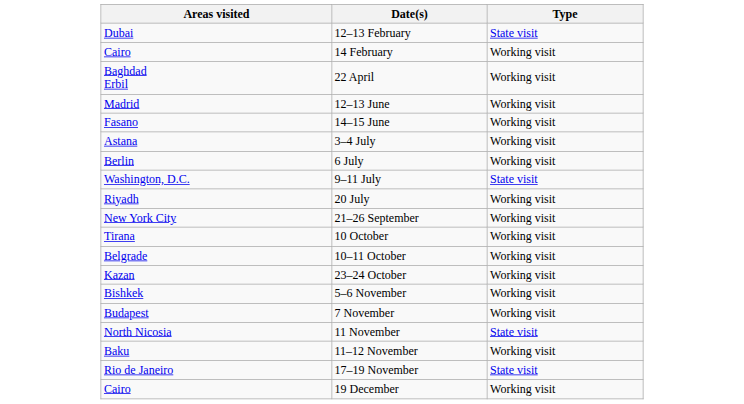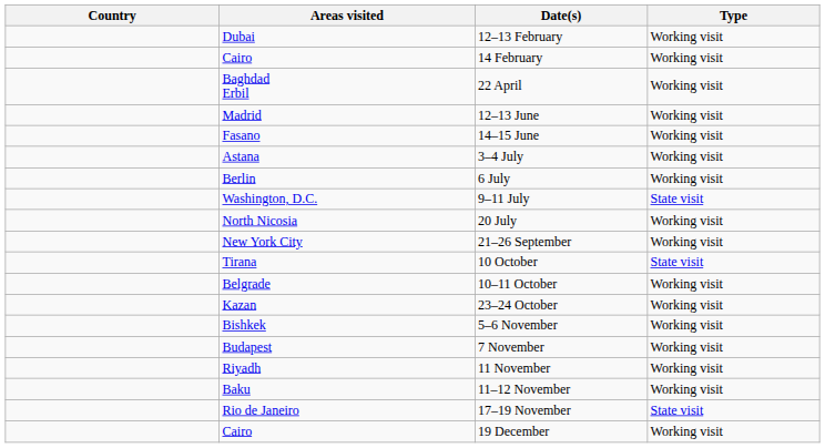 <table class="wikitable" style="margin: 1em auto 1em auto">
 <tr>
+<th width=250>Country</th>
 <th width=300>Areas visited</th>
 <th width=200>Date(s)</th>
 <th width=200>Type</th>
 </tr>
 <tr>
+<td></td>
 <td><a href='#'>Dubai</a></td>
 <td>12–13 February</td>
-<td><a href='#'>State visit</a></td>
+<td>Working visit</td>
 </tr>
 <tr>
+<td></td>
 <td><a href='#'>Cairo</a></td>
 <td>14 February</td>
 <td>Working visit</td>
 </tr>
 <tr>
+<td></td>
 <td><a href='#'>Baghdad</a><br><a href='#'>Erbil</a></td>
 <td>22 April</td>
 <td>Working visit</td>
 </tr>
 <tr>
+<td></td>
 <td><a href='#'>Madrid</a></td>
 <td>12–13 June</td>
 <td>Working visit</td>
 </tr>
 <tr>
+<td></td>
 <td><a href='#'>Fasano</a></td>
 <td>14–15 June</td>
 <td>Working visit</td>
 </tr>
 <tr>
+<td></td>
 <td><a href='#'>Astana</a></td>
 <td>3–4 July</td>
 <td>Working visit</td>
 </tr>
 <tr>
+<td></td>
 <td><a href='#'>Berlin</a></td>
 <td>6 July</td>
 <td>Working visit</td>
 </tr>
 <tr>
+<td></td>
 <td><a href='#'>Washington, D.C.</a></td>
 <td>9–11 July</td>
 <td><a href='#'>State visit</a></td>
 </tr>
 <tr>
-<td><a href='#'>Riyadh</a></td>
+<td></td>
+<td><a href='#'>North Nicosia</a></td>
 <td>20 July</td>
 <td>Working visit</td>
 </tr>
 <tr>
+<td></td>
 <td><a href='#'>New York City</a></td>
 <td>21–26 September</td>
 <td>Working visit</td>
 </tr>
 <tr>
+<td></td>
 <td><a href='#'>Tirana</a></td>
 <td>10 October</td>
-<td>Working visit</td>
+<td><a href='#'>State visit</a></td>
 </tr>
 <tr>
+<td></td>
 <td><a href='#'>Belgrade</a></td>
 <td>10–11 October</td>
 <td>Working visit</td>
 </tr>
 <tr>
+<td></td>
 <td><a href='#'>Kazan</a></td>
 <td>23–24 October</td>
 <td>Working visit</td>
 </tr>
 <tr>
+<td></td>
 <td><a href='#'>Bishkek</a></td>
 <td>5–6 November</td>
 <td>Working visit</td>
 </tr>
 <tr>
+<td></td>
 <td><a href='#'>Budapest</a></td>
 <td>7 November</td>
 <td>Working visit</td>
 </tr>
 <tr>
-<td><a href='#'>North Nicosia</a></td>
+<td></td>
+<td><a href='#'>Riyadh</a></td>
 <td>11 November</td>
-<td><a href='#'>State visit</a></td>
+<td>Working visit</td>
 </tr>
 <tr>
+<td></td>
 <td><a href='#'>Baku</a></td>
 <td>11–12 November</td>
 <td>Working visit</td>
 </tr>
 <tr>
+<td></td>
 <td><a href='#'>Rio de Janeiro</a></td>
 <td>17–19 November</td>
 <td><a href='#'>State visit</a></td>
 </tr>
 <tr>
+<td></td>
 <td><a href='#'>Cairo</a></td>
 <td>19 December</td>
 <td>Working visit</td>
 </tr>
 </table>
